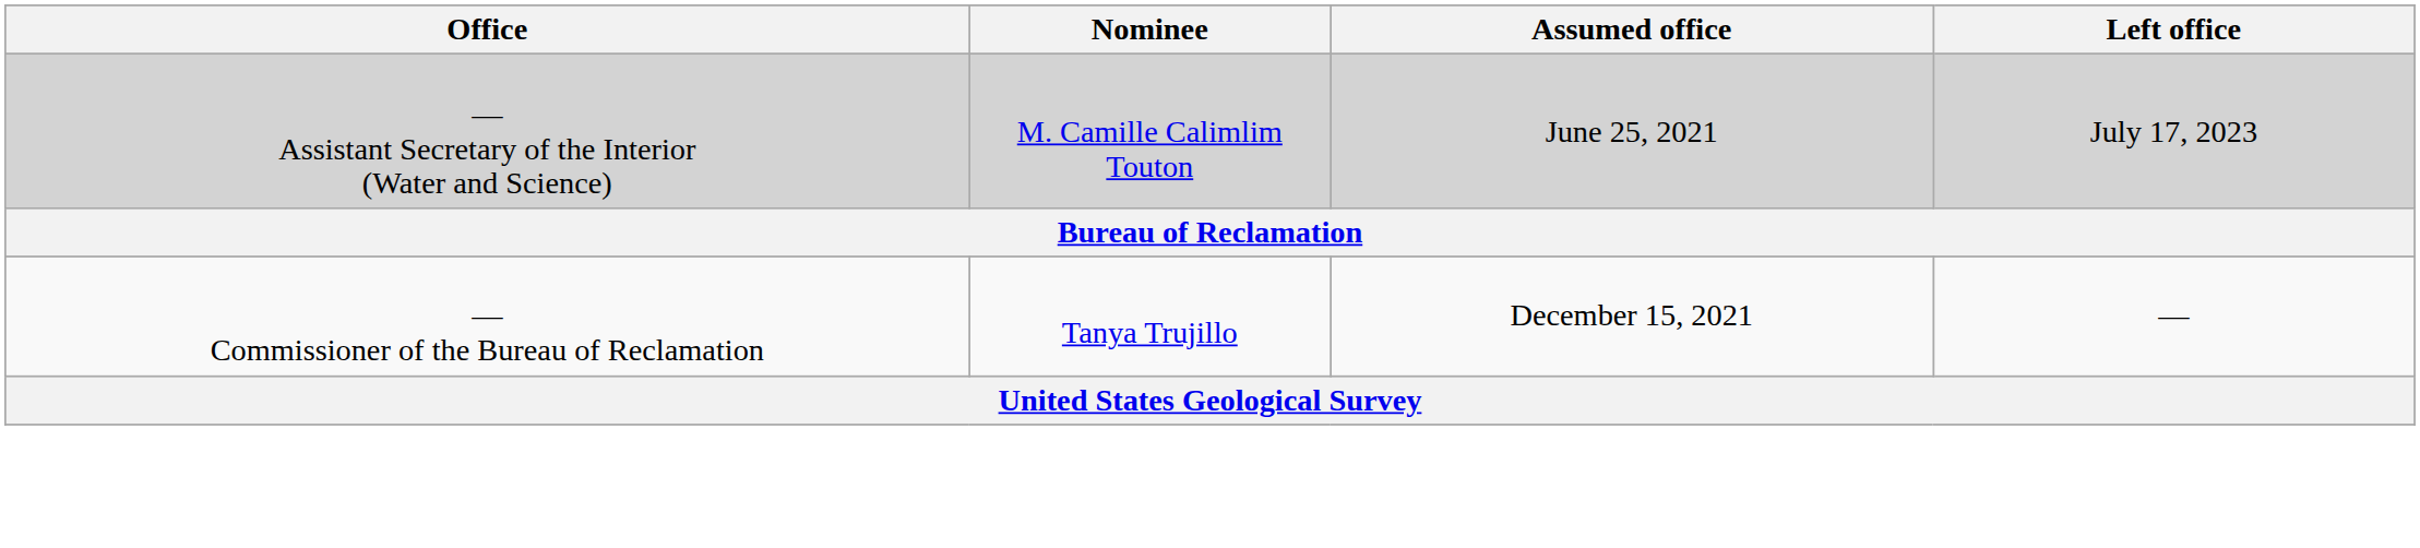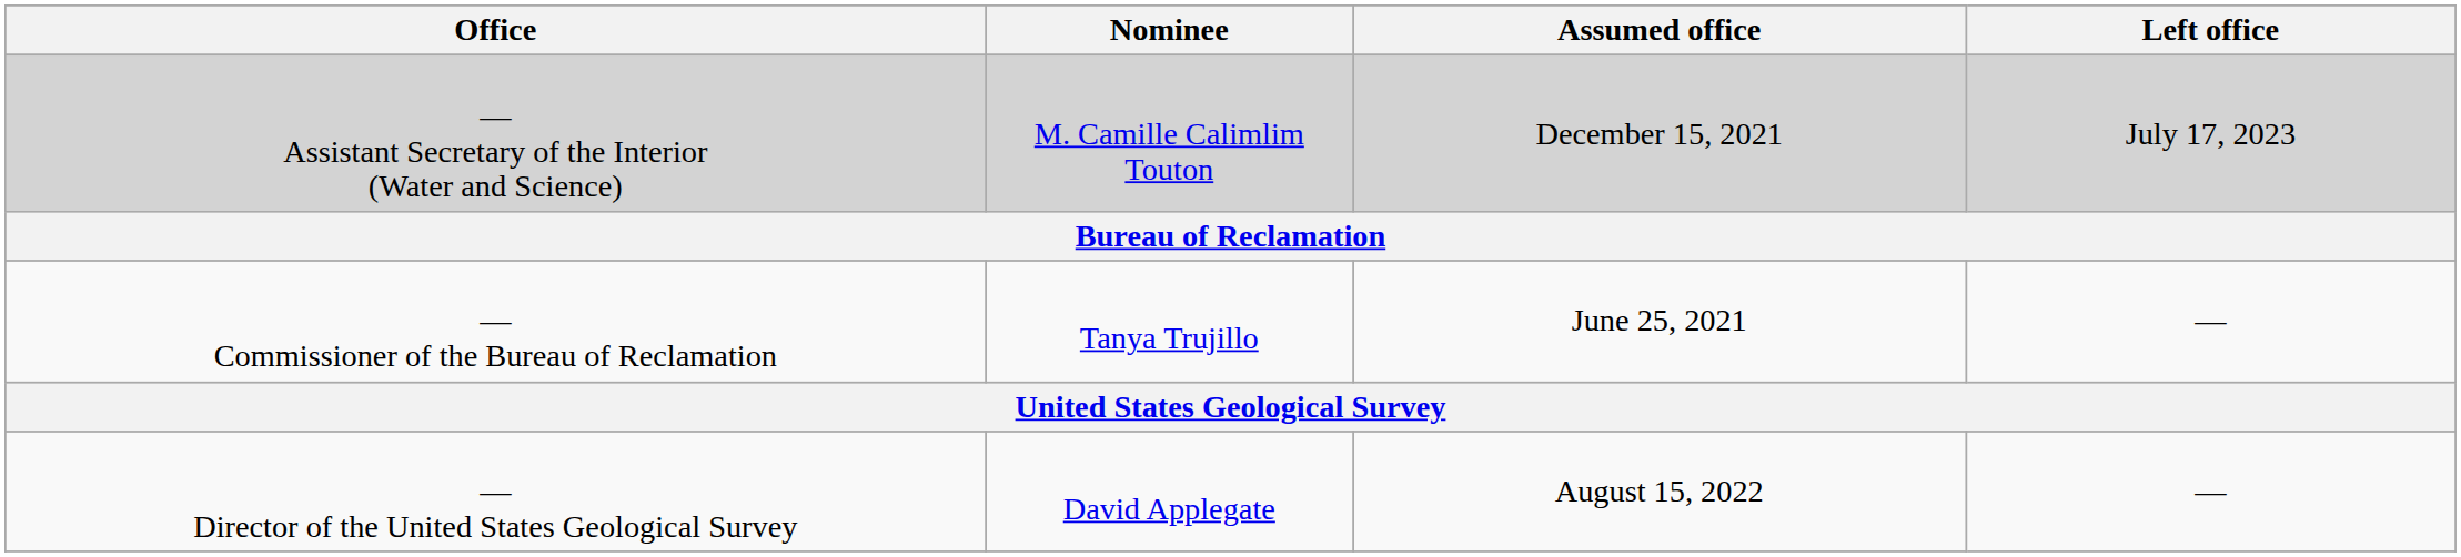 <table class="wikitable sortable" style="text-align:center">
 <tr>
 <th style="width:40%;">Office</th>
 <th style="width:15%;">Nominee</th>
 <th style="width:25%;" data-sort-type="date">Assumed office</th>
 <th style="width:20%;" data-sort-type="date">Left office</th>
 </tr>
 <tr style="background:lightgray;">
 <td><br>—<br>Assistant Secretary of the Interior<br>(Water and Science)</td>
 <td><br><a href='#'>M. Camille Calimlim Touton</a></td>
-<td>June 25, 2021<br></td>
+<td>December 15, 2021<br></td>
 <td>July 17, 2023</td>
 </tr>
 <tr>
 <th colspan=4><a href='#'>Bureau of Reclamation</a></th>
 </tr>
 <tr>
 <td><br>—<br>Commissioner of the Bureau of Reclamation</td>
 <td><br><a href='#'>Tanya Trujillo</a></td>
-<td>December 15, 2021<br></td>
+<td>June 25, 2021<br></td>
 <td>—</td>
 </tr>
 <tr>
 <th colspan=4><a href='#'>United States Geological Survey</a></th>
 </tr>
+<tr>
+<td><br>—<br>Director of the United States Geological Survey</td>
+<td><br><a href='#'>David Applegate</a></td>
+<td>August 15, 2022<br></td>
+<td>—</td>
+</tr>
 </table>
